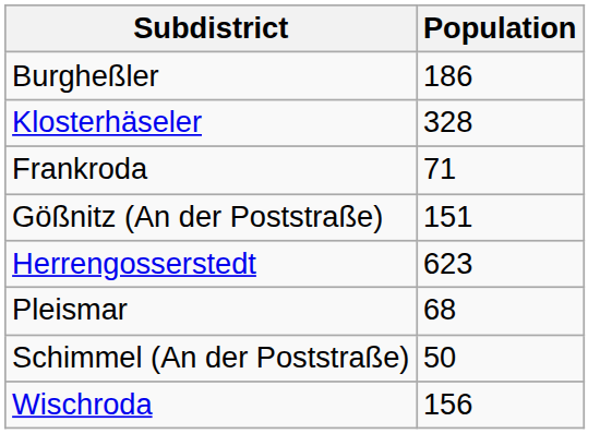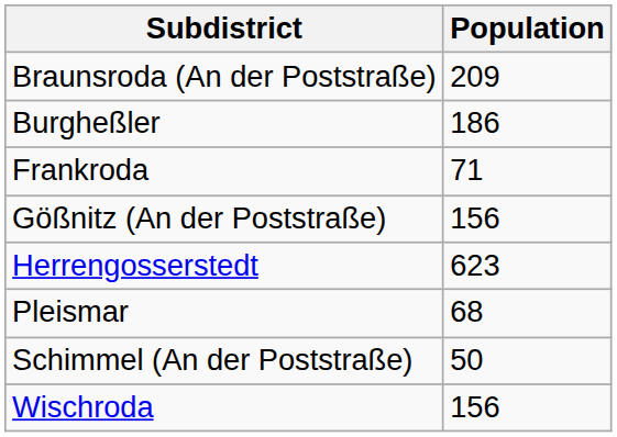 <table class="wikitable sortable">
 <tr>
 <th>Subdistrict</th>
 <th>Population</th>
 </tr>
 <tr>
+<td>Braunsroda (An der Poststraße)</td>
+<td>209</td>
+</tr>
+<tr>
 <td>Burgheßler</td>
 <td>186</td>
-</tr>
-<tr>
-<td><a href='#'>Klosterhäseler</a></td>
-<td>328</td>
 </tr>
 <tr>
 <td>Frankroda</td>
 <td>71</td>
 </tr>
 <tr>
 <td>Gößnitz (An der Poststraße)</td>
-<td>151</td>
+<td>156</td>
 </tr>
 <tr>
 <td><a href='#'>Herrengosserstedt</a></td>
 <td>623</td>
 </tr>
 <tr>
 <td>Pleismar</td>
 <td>68</td>
 </tr>
 <tr>
 <td>Schimmel (An der Poststraße)</td>
 <td>50</td>
 </tr>
 <tr>
 <td><a href='#'>Wischroda</a></td>
 <td>156</td>
 </tr>
 </table>
